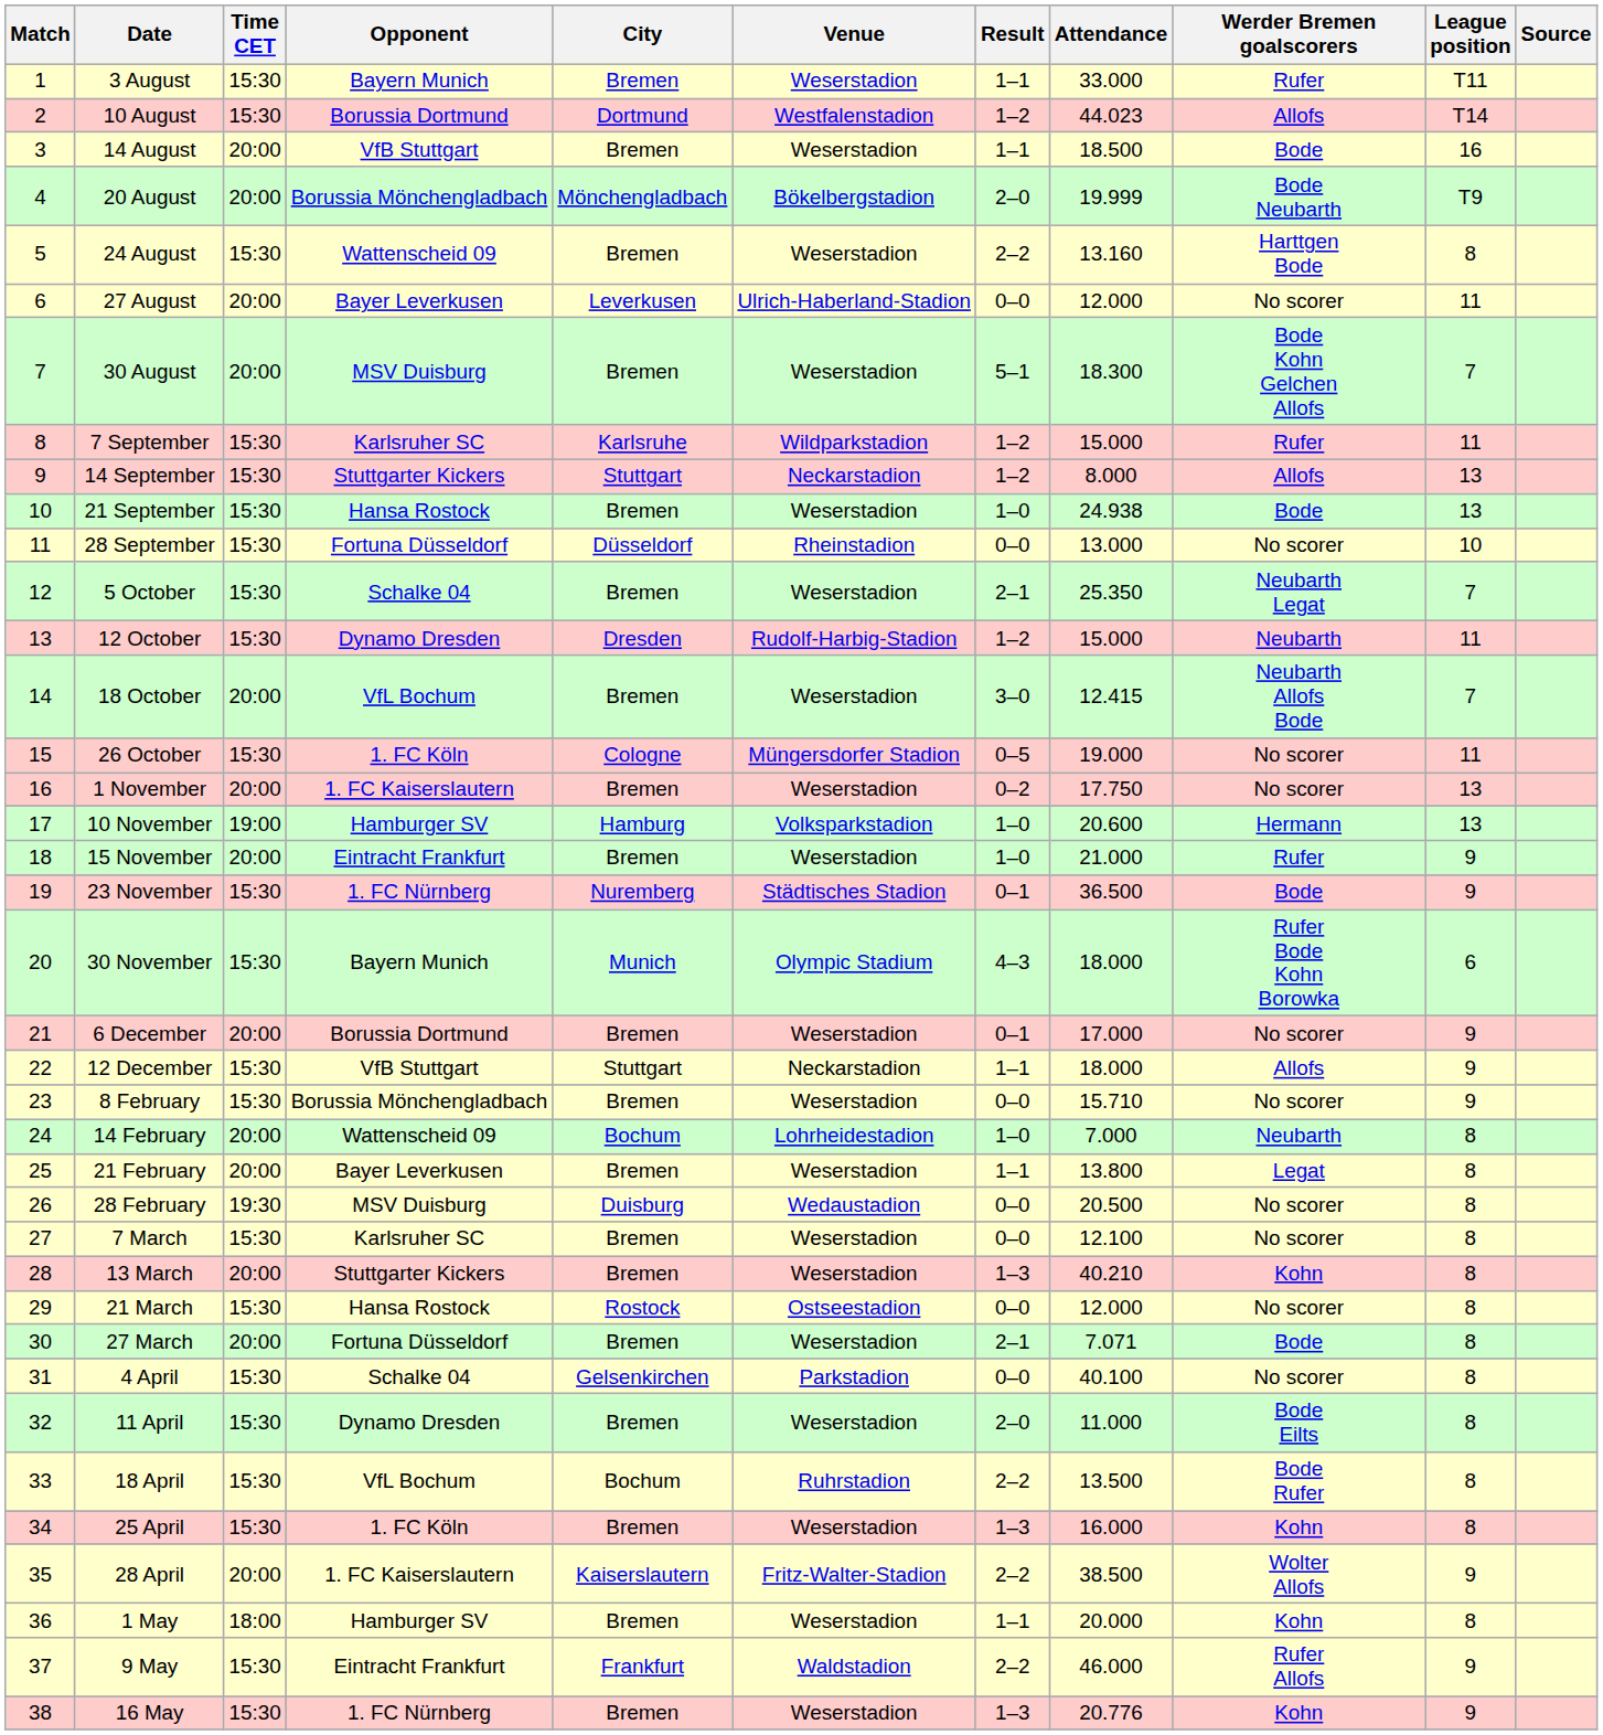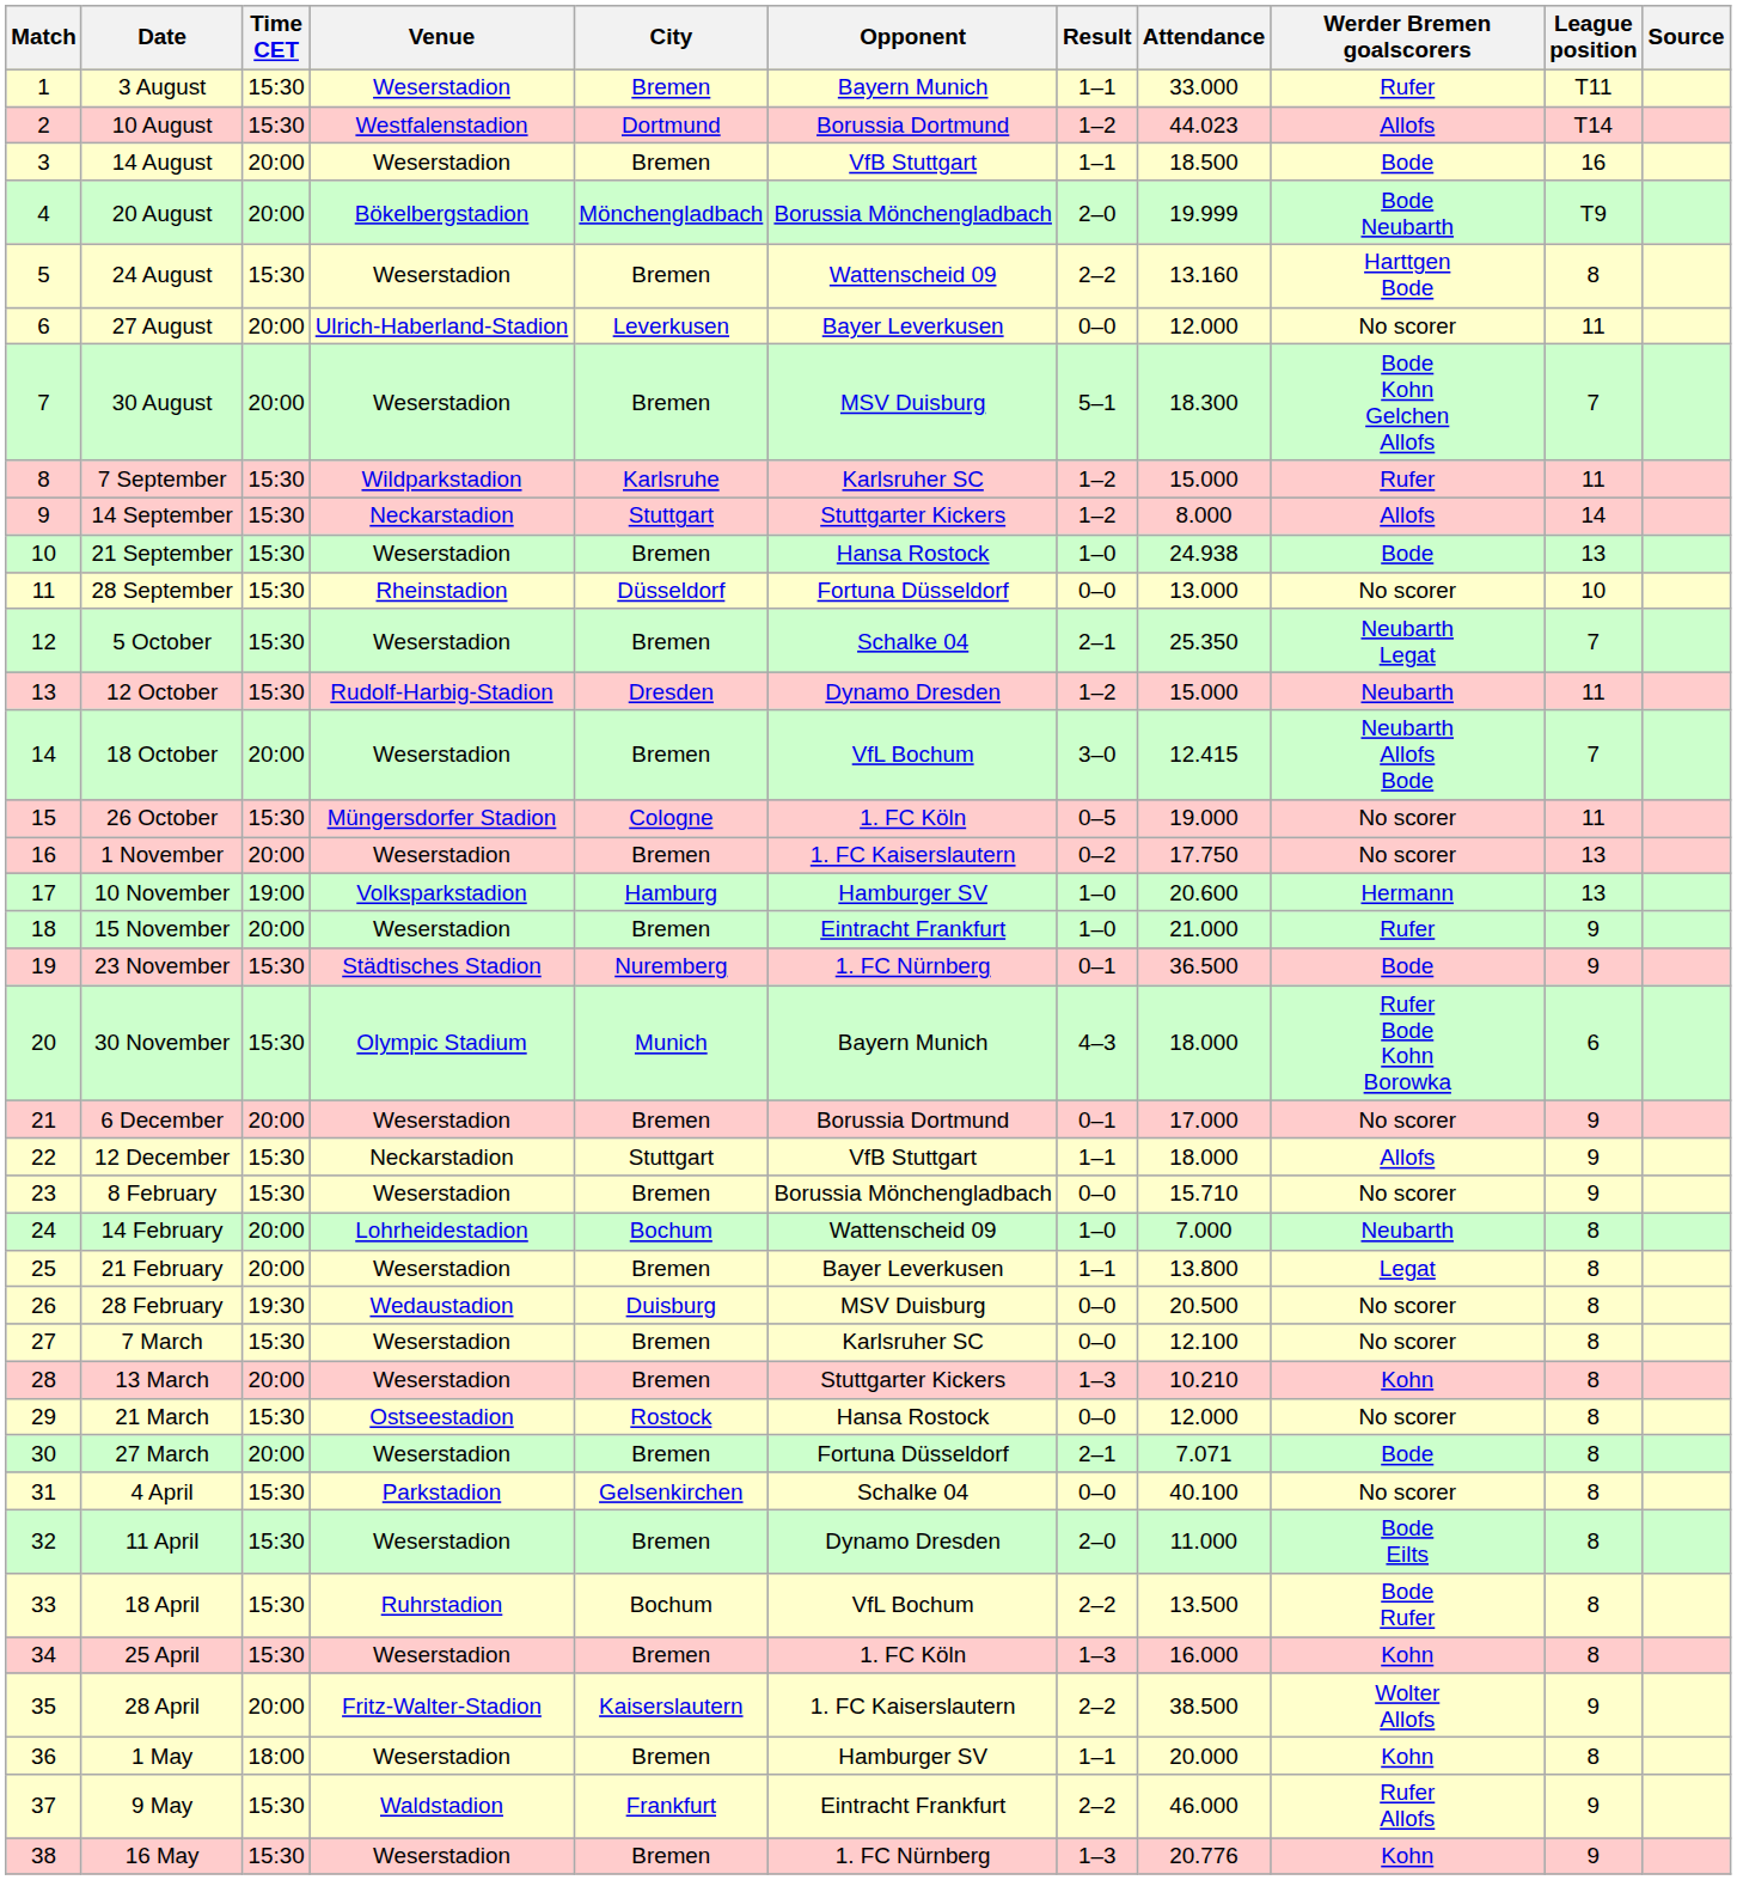 <table class="wikitable" Style="text-align: center;font-size:75%">
 <tr>
 <th>Match</th>
 <th style="width:80px">Date</th>
 <th>Time<br><a href='#'>CET</a></th>
+<th>Venue</th>
+<th>City</th>
 <th>Opponent</th>
-<th>City</th>
-<th>Venue</th>
 <th>Result</th>
 <th>Attendance</th>
 <th style="width:140px">Werder Bremen<br>goalscorers</th>
 <th>League<br>position</th>
 <th>Source</th>
 </tr>
 <tr style="background:#ffc;">
 <td>1</td>
 <td>3 August</td>
 <td>15:30</td>
+<td><a href='#'>Weserstadion</a></td>
+<td><a href='#'>Bremen</a></td>
 <td><a href='#'>Bayern Munich</a></td>
-<td><a href='#'>Bremen</a></td>
-<td><a href='#'>Weserstadion</a></td>
 <td>1–1</td>
 <td>33.000</td>
 <td><a href='#'>Rufer</a> </td>
 <td>T11</td>
 <td></td>
 </tr>
 <tr style="background:#fcc;">
 <td>2</td>
 <td>10 August</td>
 <td>15:30</td>
+<td><a href='#'>Westfalenstadion</a></td>
+<td><a href='#'>Dortmund</a></td>
 <td><a href='#'>Borussia Dortmund</a></td>
-<td><a href='#'>Dortmund</a></td>
-<td><a href='#'>Westfalenstadion</a></td>
 <td>1–2</td>
 <td>44.023</td>
 <td><a href='#'>Allofs</a> </td>
 <td>T14</td>
 <td></td>
 </tr>
 <tr style="background:#ffc;">
 <td>3</td>
 <td>14 August</td>
 <td>20:00</td>
+<td>Weserstadion</td>
+<td>Bremen</td>
 <td><a href='#'>VfB Stuttgart</a></td>
-<td>Bremen</td>
-<td>Weserstadion</td>
 <td>1–1</td>
 <td>18.500</td>
 <td><a href='#'>Bode</a> </td>
 <td>16</td>
 <td></td>
 </tr>
 <tr style="background:#cfc;">
 <td>4</td>
 <td>20 August</td>
 <td>20:00</td>
+<td><a href='#'>Bökelbergstadion</a></td>
+<td><a href='#'>Mönchengladbach</a></td>
 <td><a href='#'>Borussia Mönchengladbach</a></td>
-<td><a href='#'>Mönchengladbach</a></td>
-<td><a href='#'>Bökelbergstadion</a></td>
 <td>2–0</td>
 <td>19.999</td>
 <td><a href='#'>Bode</a> <br><a href='#'>Neubarth</a> </td>
 <td>T9</td>
 <td></td>
 </tr>
 <tr style="background:#ffc;">
 <td>5</td>
 <td>24 August</td>
 <td>15:30</td>
+<td>Weserstadion</td>
+<td>Bremen</td>
 <td><a href='#'>Wattenscheid 09</a></td>
-<td>Bremen</td>
-<td>Weserstadion</td>
 <td>2–2</td>
 <td>13.160</td>
 <td><a href='#'>Harttgen</a> <br><a href='#'>Bode</a> </td>
 <td>8</td>
 <td></td>
 </tr>
 <tr style="background:#ffc;">
 <td>6</td>
 <td>27 August</td>
 <td>20:00</td>
+<td><a href='#'>Ulrich-Haberland-Stadion</a></td>
+<td><a href='#'>Leverkusen</a></td>
 <td><a href='#'>Bayer Leverkusen</a></td>
-<td><a href='#'>Leverkusen</a></td>
-<td><a href='#'>Ulrich-Haberland-Stadion</a></td>
 <td>0–0</td>
 <td>12.000</td>
 <td>No scorer</td>
 <td>11</td>
 <td></td>
 </tr>
 <tr style="background:#cfc;">
 <td>7</td>
 <td>30 August</td>
 <td>20:00</td>
+<td>Weserstadion</td>
+<td>Bremen</td>
 <td><a href='#'>MSV Duisburg</a></td>
-<td>Bremen</td>
-<td>Weserstadion</td>
 <td>5–1</td>
 <td>18.300</td>
 <td><a href='#'>Bode</a> <br><a href='#'>Kohn</a> <br><a href='#'>Gelchen</a> <br><a href='#'>Allofs</a> </td>
 <td>7</td>
 <td></td>
 </tr>
 <tr style="background:#fcc;">
 <td>8</td>
 <td>7 September</td>
 <td>15:30</td>
+<td><a href='#'>Wildparkstadion</a></td>
+<td><a href='#'>Karlsruhe</a></td>
 <td><a href='#'>Karlsruher SC</a></td>
-<td><a href='#'>Karlsruhe</a></td>
-<td><a href='#'>Wildparkstadion</a></td>
 <td>1–2</td>
 <td>15.000</td>
 <td><a href='#'>Rufer</a> </td>
 <td>11</td>
 <td></td>
 </tr>
 <tr style="background:#fcc;">
 <td>9</td>
 <td>14 September</td>
 <td>15:30</td>
+<td><a href='#'>Neckarstadion</a></td>
+<td><a href='#'>Stuttgart</a></td>
 <td><a href='#'>Stuttgarter Kickers</a></td>
-<td><a href='#'>Stuttgart</a></td>
-<td><a href='#'>Neckarstadion</a></td>
 <td>1–2</td>
 <td>8.000</td>
 <td><a href='#'>Allofs</a> </td>
-<td>13</td>
+<td>14</td>
 <td></td>
 </tr>
 <tr style="background:#cfc;">
 <td>10</td>
 <td>21 September</td>
 <td>15:30</td>
+<td>Weserstadion</td>
+<td>Bremen</td>
 <td><a href='#'>Hansa Rostock</a></td>
-<td>Bremen</td>
-<td>Weserstadion</td>
 <td>1–0</td>
 <td>24.938</td>
 <td><a href='#'>Bode</a> </td>
 <td>13</td>
 <td></td>
 </tr>
 <tr style="background:#ffc;">
 <td>11</td>
 <td>28 September</td>
 <td>15:30</td>
+<td><a href='#'>Rheinstadion</a></td>
+<td><a href='#'>Düsseldorf</a></td>
 <td><a href='#'>Fortuna Düsseldorf</a></td>
-<td><a href='#'>Düsseldorf</a></td>
-<td><a href='#'>Rheinstadion</a></td>
 <td>0–0</td>
 <td>13.000</td>
 <td>No scorer</td>
 <td>10</td>
 <td></td>
 </tr>
 <tr style="background:#cfc;">
 <td>12</td>
 <td>5 October</td>
 <td>15:30</td>
+<td>Weserstadion</td>
+<td>Bremen</td>
 <td><a href='#'>Schalke 04</a></td>
-<td>Bremen</td>
-<td>Weserstadion</td>
 <td>2–1</td>
 <td>25.350</td>
 <td><a href='#'>Neubarth</a> <br><a href='#'>Legat</a> </td>
 <td>7</td>
 <td></td>
 </tr>
 <tr style="background:#fcc;">
 <td>13</td>
 <td>12 October</td>
 <td>15:30</td>
+<td><a href='#'>Rudolf-Harbig-Stadion</a></td>
+<td><a href='#'>Dresden</a></td>
 <td><a href='#'>Dynamo Dresden</a></td>
-<td><a href='#'>Dresden</a></td>
-<td><a href='#'>Rudolf-Harbig-Stadion</a></td>
 <td>1–2</td>
 <td>15.000</td>
 <td><a href='#'>Neubarth</a> </td>
 <td>11</td>
 <td></td>
 </tr>
 <tr style="background:#cfc;">
 <td>14</td>
 <td>18 October</td>
 <td>20:00</td>
+<td>Weserstadion</td>
+<td>Bremen</td>
 <td><a href='#'>VfL Bochum</a></td>
-<td>Bremen</td>
-<td>Weserstadion</td>
 <td>3–0</td>
 <td>12.415</td>
 <td><a href='#'>Neubarth</a> <br><a href='#'>Allofs</a> <br><a href='#'>Bode</a> </td>
 <td>7</td>
 <td></td>
 </tr>
 <tr style="background:#fcc;">
 <td>15</td>
 <td>26 October</td>
 <td>15:30</td>
+<td><a href='#'>Müngersdorfer Stadion</a></td>
+<td><a href='#'>Cologne</a></td>
 <td><a href='#'>1. FC Köln</a></td>
-<td><a href='#'>Cologne</a></td>
-<td><a href='#'>Müngersdorfer Stadion</a></td>
 <td>0–5</td>
 <td>19.000</td>
 <td>No scorer</td>
 <td>11</td>
 <td></td>
 </tr>
 <tr style="background:#fcc;">
 <td>16</td>
 <td>1 November</td>
 <td>20:00</td>
+<td>Weserstadion</td>
+<td>Bremen</td>
 <td><a href='#'>1. FC Kaiserslautern</a></td>
-<td>Bremen</td>
-<td>Weserstadion</td>
 <td>0–2</td>
 <td>17.750</td>
 <td>No scorer</td>
 <td>13</td>
 <td></td>
 </tr>
 <tr style="background:#cfc;">
 <td>17</td>
 <td>10 November</td>
 <td>19:00</td>
+<td><a href='#'>Volksparkstadion</a></td>
+<td><a href='#'>Hamburg</a></td>
 <td><a href='#'>Hamburger SV</a></td>
-<td><a href='#'>Hamburg</a></td>
-<td><a href='#'>Volksparkstadion</a></td>
 <td>1–0</td>
 <td>20.600</td>
 <td><a href='#'>Hermann</a> </td>
 <td>13</td>
 <td></td>
 </tr>
 <tr style="background:#cfc;">
 <td>18</td>
 <td>15 November</td>
 <td>20:00</td>
+<td>Weserstadion</td>
+<td>Bremen</td>
 <td><a href='#'>Eintracht Frankfurt</a></td>
-<td>Bremen</td>
-<td>Weserstadion</td>
 <td>1–0</td>
 <td>21.000</td>
 <td><a href='#'>Rufer</a> </td>
 <td>9</td>
 <td></td>
 </tr>
 <tr style="background:#fcc;">
 <td>19</td>
 <td>23 November</td>
 <td>15:30</td>
+<td><a href='#'>Städtisches Stadion</a></td>
+<td><a href='#'>Nuremberg</a></td>
 <td><a href='#'>1. FC Nürnberg</a></td>
-<td><a href='#'>Nuremberg</a></td>
-<td><a href='#'>Städtisches Stadion</a></td>
 <td>0–1</td>
 <td>36.500</td>
 <td><a href='#'>Bode</a> </td>
 <td>9</td>
 <td></td>
 </tr>
 <tr style="background:#cfc;">
 <td>20</td>
 <td>30 November</td>
 <td>15:30</td>
+<td><a href='#'>Olympic Stadium</a></td>
+<td><a href='#'>Munich</a></td>
 <td>Bayern Munich</td>
-<td><a href='#'>Munich</a></td>
-<td><a href='#'>Olympic Stadium</a></td>
 <td>4–3</td>
 <td>18.000</td>
 <td><a href='#'>Rufer</a> <br><a href='#'>Bode</a> <br><a href='#'>Kohn</a> <br><a href='#'>Borowka</a> </td>
 <td>6</td>
 <td></td>
 </tr>
 <tr style="background:#fcc;">
 <td>21</td>
 <td>6 December</td>
 <td>20:00</td>
+<td>Weserstadion</td>
+<td>Bremen</td>
 <td>Borussia Dortmund</td>
-<td>Bremen</td>
-<td>Weserstadion</td>
 <td>0–1</td>
 <td>17.000</td>
 <td>No scorer</td>
 <td>9</td>
 <td></td>
 </tr>
 <tr style="background:#ffc;">
 <td>22</td>
 <td>12 December</td>
 <td>15:30</td>
+<td>Neckarstadion</td>
+<td>Stuttgart</td>
 <td>VfB Stuttgart</td>
-<td>Stuttgart</td>
-<td>Neckarstadion</td>
 <td>1–1</td>
 <td>18.000</td>
 <td><a href='#'>Allofs</a> </td>
 <td>9</td>
 <td></td>
 </tr>
 <tr style="background:#ffc;">
 <td>23</td>
 <td>8 February</td>
 <td>15:30</td>
+<td>Weserstadion</td>
+<td>Bremen</td>
 <td>Borussia Mönchengladbach</td>
-<td>Bremen</td>
-<td>Weserstadion</td>
 <td>0–0</td>
 <td>15.710</td>
 <td>No scorer</td>
 <td>9</td>
 <td></td>
 </tr>
 <tr style="background:#cfc;">
 <td>24</td>
 <td>14 February</td>
 <td>20:00</td>
+<td><a href='#'>Lohrheidestadion</a></td>
+<td><a href='#'>Bochum</a></td>
 <td>Wattenscheid 09</td>
-<td><a href='#'>Bochum</a></td>
-<td><a href='#'>Lohrheidestadion</a></td>
 <td>1–0</td>
 <td>7.000</td>
 <td><a href='#'>Neubarth</a> </td>
 <td>8</td>
 <td></td>
 </tr>
 <tr style="background:#ffc;">
 <td>25</td>
 <td>21 February</td>
 <td>20:00</td>
+<td>Weserstadion</td>
+<td>Bremen</td>
 <td>Bayer Leverkusen</td>
-<td>Bremen</td>
-<td>Weserstadion</td>
 <td>1–1</td>
 <td>13.800</td>
 <td><a href='#'>Legat</a> </td>
 <td>8</td>
 <td></td>
 </tr>
 <tr style="background:#ffc;">
 <td>26</td>
 <td>28 February</td>
 <td>19:30</td>
+<td><a href='#'>Wedaustadion</a></td>
+<td><a href='#'>Duisburg</a></td>
 <td>MSV Duisburg</td>
-<td><a href='#'>Duisburg</a></td>
-<td><a href='#'>Wedaustadion</a></td>
 <td>0–0</td>
 <td>20.500</td>
 <td>No scorer</td>
 <td>8</td>
 <td></td>
 </tr>
 <tr style="background:#ffc;">
 <td>27</td>
 <td>7 March</td>
 <td>15:30</td>
+<td>Weserstadion</td>
+<td>Bremen</td>
 <td>Karlsruher SC</td>
-<td>Bremen</td>
-<td>Weserstadion</td>
 <td>0–0</td>
 <td>12.100</td>
 <td>No scorer</td>
 <td>8</td>
 <td></td>
 </tr>
 <tr style="background:#fcc;">
 <td>28</td>
 <td>13 March</td>
 <td>20:00</td>
+<td>Weserstadion</td>
+<td>Bremen</td>
 <td>Stuttgarter Kickers</td>
-<td>Bremen</td>
-<td>Weserstadion</td>
 <td>1–3</td>
-<td>40.210</td>
+<td>10.210</td>
 <td><a href='#'>Kohn</a> </td>
 <td>8</td>
 <td></td>
 </tr>
 <tr style="background:#ffc;">
 <td>29</td>
 <td>21 March</td>
 <td>15:30</td>
+<td><a href='#'>Ostseestadion</a></td>
+<td><a href='#'>Rostock</a></td>
 <td>Hansa Rostock</td>
-<td><a href='#'>Rostock</a></td>
-<td><a href='#'>Ostseestadion</a></td>
 <td>0–0</td>
 <td>12.000</td>
 <td>No scorer</td>
 <td>8</td>
 <td></td>
 </tr>
 <tr style="background:#cfc;">
 <td>30</td>
 <td>27 March</td>
 <td>20:00</td>
+<td>Weserstadion</td>
+<td>Bremen</td>
 <td>Fortuna Düsseldorf</td>
-<td>Bremen</td>
-<td>Weserstadion</td>
 <td>2–1</td>
 <td>7.071</td>
 <td><a href='#'>Bode</a> </td>
 <td>8</td>
 <td></td>
 </tr>
 <tr style="background:#ffc;">
 <td>31</td>
 <td>4 April</td>
 <td>15:30</td>
+<td><a href='#'>Parkstadion</a></td>
+<td><a href='#'>Gelsenkirchen</a></td>
 <td>Schalke 04</td>
-<td><a href='#'>Gelsenkirchen</a></td>
-<td><a href='#'>Parkstadion</a></td>
 <td>0–0</td>
 <td>40.100</td>
 <td>No scorer</td>
 <td>8</td>
 <td></td>
 </tr>
 <tr style="background:#cfc;">
 <td>32</td>
 <td>11 April</td>
 <td>15:30</td>
+<td>Weserstadion</td>
+<td>Bremen</td>
 <td>Dynamo Dresden</td>
-<td>Bremen</td>
-<td>Weserstadion</td>
 <td>2–0</td>
 <td>11.000</td>
 <td><a href='#'>Bode</a> <br><a href='#'>Eilts</a> </td>
 <td>8</td>
 <td></td>
 </tr>
 <tr style="background:#ffc;">
 <td>33</td>
 <td>18 April</td>
 <td>15:30</td>
+<td><a href='#'>Ruhrstadion</a></td>
+<td>Bochum</td>
 <td>VfL Bochum</td>
-<td>Bochum</td>
-<td><a href='#'>Ruhrstadion</a></td>
 <td>2–2</td>
 <td>13.500</td>
 <td><a href='#'>Bode</a> <br><a href='#'>Rufer</a> </td>
 <td>8</td>
 <td></td>
 </tr>
 <tr style="background:#fcc;">
 <td>34</td>
 <td>25 April</td>
 <td>15:30</td>
+<td>Weserstadion</td>
+<td>Bremen</td>
 <td>1. FC Köln</td>
-<td>Bremen</td>
-<td>Weserstadion</td>
 <td>1–3</td>
 <td>16.000</td>
 <td><a href='#'>Kohn</a> </td>
 <td>8</td>
 <td></td>
 </tr>
 <tr style="background:#ffc;">
 <td>35</td>
 <td>28 April</td>
 <td>20:00</td>
+<td><a href='#'>Fritz-Walter-Stadion</a></td>
+<td><a href='#'>Kaiserslautern</a></td>
 <td>1. FC Kaiserslautern</td>
-<td><a href='#'>Kaiserslautern</a></td>
-<td><a href='#'>Fritz-Walter-Stadion</a></td>
 <td>2–2</td>
 <td>38.500</td>
 <td><a href='#'>Wolter</a> <br><a href='#'>Allofs</a> </td>
 <td>9</td>
 <td></td>
 </tr>
 <tr style="background:#ffc;">
 <td>36</td>
 <td>1 May</td>
 <td>18:00</td>
+<td>Weserstadion</td>
+<td>Bremen</td>
 <td>Hamburger SV</td>
-<td>Bremen</td>
-<td>Weserstadion</td>
 <td>1–1</td>
 <td>20.000</td>
 <td><a href='#'>Kohn</a> </td>
 <td>8</td>
 <td></td>
 </tr>
 <tr style="background:#ffc;">
 <td>37</td>
 <td>9 May</td>
 <td>15:30</td>
+<td><a href='#'>Waldstadion</a></td>
+<td><a href='#'>Frankfurt</a></td>
 <td>Eintracht Frankfurt</td>
-<td><a href='#'>Frankfurt</a></td>
-<td><a href='#'>Waldstadion</a></td>
 <td>2–2</td>
 <td>46.000</td>
 <td><a href='#'>Rufer</a> <br><a href='#'>Allofs</a> </td>
 <td>9</td>
 <td></td>
 </tr>
 <tr style="background:#fcc;">
 <td>38</td>
 <td>16 May</td>
 <td>15:30</td>
+<td>Weserstadion</td>
+<td>Bremen</td>
 <td>1. FC Nürnberg</td>
-<td>Bremen</td>
-<td>Weserstadion</td>
 <td>1–3</td>
 <td>20.776</td>
 <td><a href='#'>Kohn</a> </td>
 <td>9</td>
 <td></td>
 </tr>
 </table>
